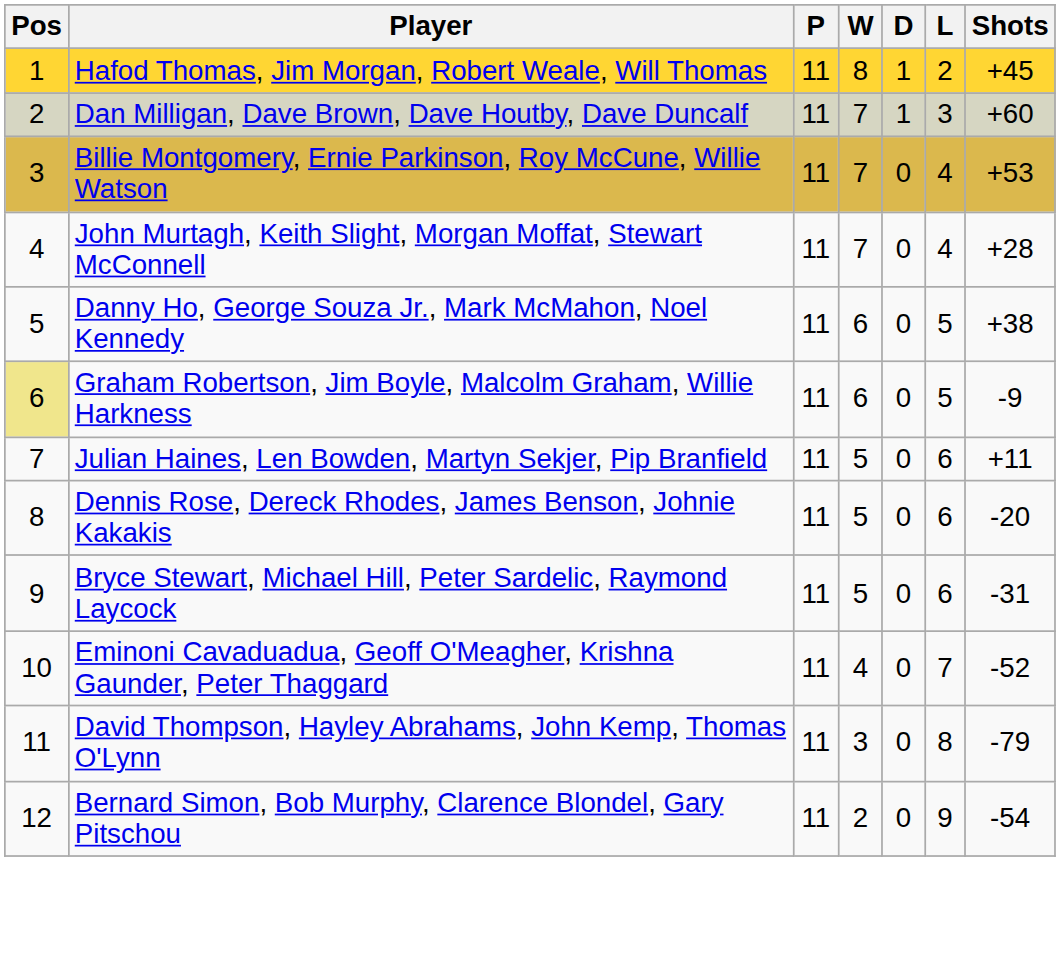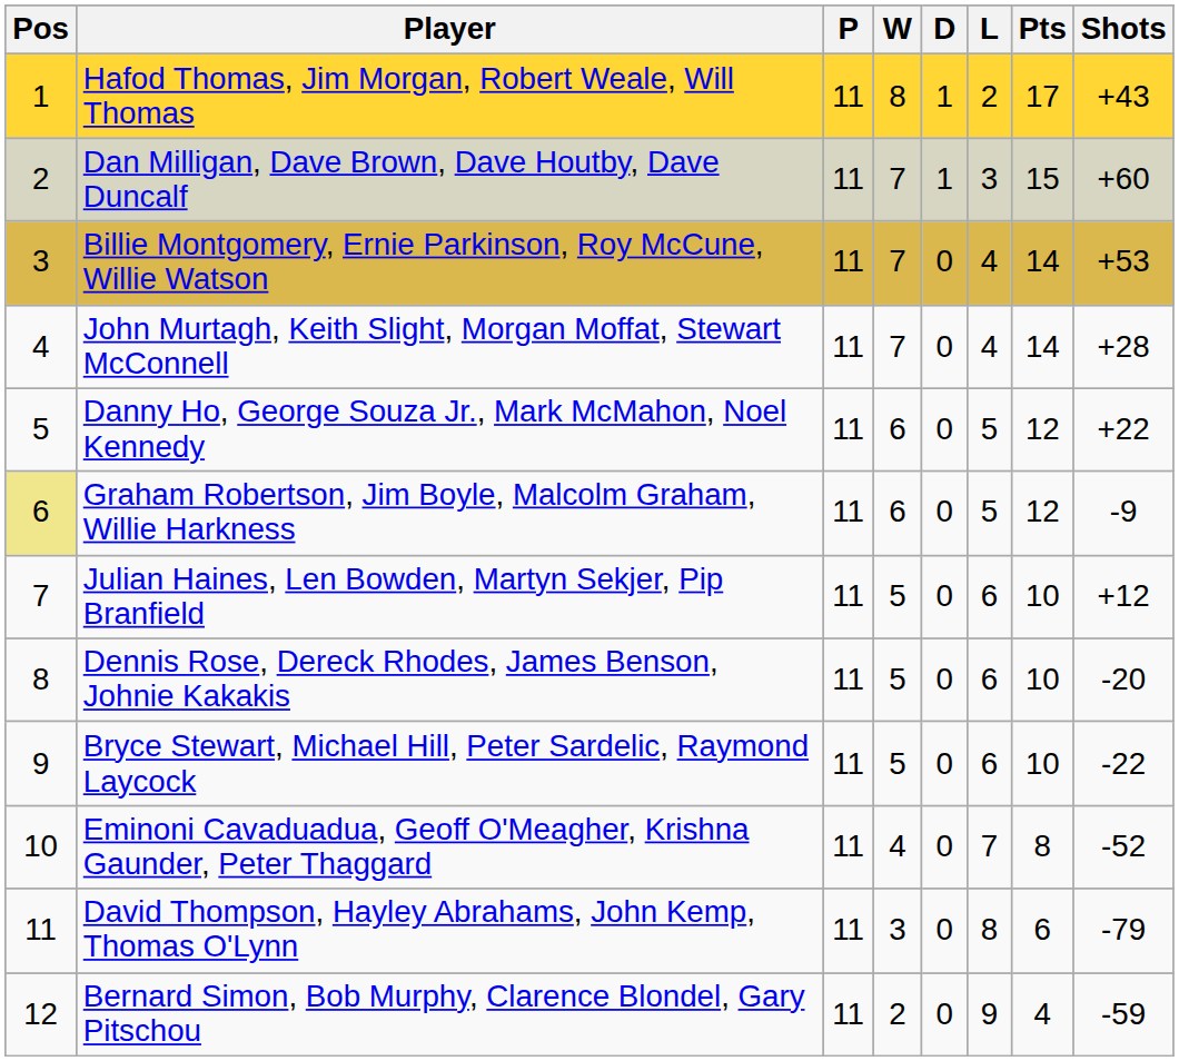 <table class="wikitable" style="font-size: 100%">
 <tr>
 <th width=20>Pos</th>
 <th width=600>Player</th>
 <th width=20>P</th>
 <th width=20>W</th>
 <th width=20>D</th>
 <th width=20>L</th>
+<th width=20>Pts</th>
 <th width=30>Shots</th>
 </tr>
 <tr align=center style="background: #FFD633;">
 <td>1</td>
 <td align="left"> <a href='#'>Hafod Thomas</a>, <a href='#'>Jim Morgan</a>, <a href='#'>Robert Weale</a>, <a href='#'>Will Thomas</a></td>
 <td>11</td>
 <td>8</td>
 <td>1</td>
 <td>2</td>
-<td>+45</td>
+<td>17</td>
+<td>+43</td>
 </tr>
 <tr align=center style="background: #D6D6C2;">
 <td>2</td>
 <td align="left"> <a href='#'>Dan Milligan</a>, <a href='#'>Dave Brown</a>, <a href='#'>Dave Houtby</a>, <a href='#'>Dave Duncalf</a></td>
 <td>11</td>
 <td>7</td>
 <td>1</td>
 <td>3</td>
+<td>15</td>
 <td>+60</td>
 </tr>
 <tr align=center style="background: #DBB84D;">
 <td>3</td>
 <td align="left"> <a href='#'>Billie Montgomery</a>, <a href='#'>Ernie Parkinson</a>, <a href='#'>Roy McCune</a>, <a href='#'>Willie Watson</a></td>
 <td>11</td>
 <td>7</td>
 <td>0</td>
 <td>4</td>
+<td>14</td>
 <td>+53</td>
 </tr>
 <tr align=center>
 <td>4</td>
 <td align="left"> <a href='#'>John Murtagh</a>, <a href='#'>Keith Slight</a>, <a href='#'>Morgan Moffat</a>, <a href='#'>Stewart McConnell</a></td>
 <td>11</td>
 <td>7</td>
 <td>0</td>
 <td>4</td>
+<td>14</td>
 <td>+28</td>
 </tr>
 <tr align=center>
 <td>5</td>
 <td align="left"> <a href='#'>Danny Ho</a>, <a href='#'>George Souza Jr.</a>, <a href='#'>Mark McMahon</a>, <a href='#'>Noel Kennedy</a></td>
 <td>11</td>
 <td>6</td>
 <td>0</td>
 <td>5</td>
-<td>+38</td>
+<td>12</td>
+<td>+22</td>
 </tr>
 <tr align=center>
 <td style="background: khaki;">6</td>
 <td align="left"> <a href='#'>Graham Robertson</a>, <a href='#'>Jim Boyle</a>, <a href='#'>Malcolm Graham</a>, <a href='#'>Willie Harkness</a></td>
 <td>11</td>
 <td>6</td>
 <td>0</td>
 <td>5</td>
+<td>12</td>
 <td>-9</td>
 </tr>
 <tr align=center>
 <td>7</td>
 <td align="left"> <a href='#'>Julian Haines</a>, <a href='#'>Len Bowden</a>, <a href='#'>Martyn Sekjer</a>, <a href='#'>Pip Branfield</a></td>
 <td>11</td>
 <td>5</td>
 <td>0</td>
 <td>6</td>
-<td>+11</td>
+<td>10</td>
+<td>+12</td>
 </tr>
 <tr align=center>
 <td>8</td>
 <td align="left"> <a href='#'>Dennis Rose</a>, <a href='#'>Dereck Rhodes</a>, <a href='#'>James Benson</a>, <a href='#'>Johnie Kakakis</a></td>
 <td>11</td>
 <td>5</td>
 <td>0</td>
 <td>6</td>
+<td>10</td>
 <td>-20</td>
 </tr>
 <tr align=center>
 <td>9</td>
 <td align="left"> <a href='#'>Bryce Stewart</a>, <a href='#'>Michael Hill</a>, <a href='#'>Peter Sardelic</a>, <a href='#'>Raymond Laycock</a></td>
 <td>11</td>
 <td>5</td>
 <td>0</td>
 <td>6</td>
-<td>-31</td>
+<td>10</td>
+<td>-22</td>
 </tr>
 <tr align=center>
 <td>10</td>
 <td align="left"> <a href='#'>Eminoni Cavaduadua</a>, <a href='#'>Geoff O'Meagher</a>, <a href='#'>Krishna Gaunder</a>, <a href='#'>Peter Thaggard</a></td>
 <td>11</td>
 <td>4</td>
 <td>0</td>
 <td>7</td>
+<td>8</td>
 <td>-52</td>
 </tr>
 <tr align=center>
 <td>11</td>
 <td align="left"> <a href='#'>David Thompson</a>, <a href='#'>Hayley Abrahams</a>, <a href='#'>John Kemp</a>, <a href='#'>Thomas O'Lynn</a></td>
 <td>11</td>
 <td>3</td>
 <td>0</td>
 <td>8</td>
+<td>6</td>
 <td>-79</td>
 </tr>
 <tr align=center>
 <td>12</td>
 <td align="left"> <a href='#'>Bernard Simon</a>, <a href='#'>Bob Murphy</a>, <a href='#'>Clarence Blondel</a>, <a href='#'>Gary Pitschou</a></td>
 <td>11</td>
 <td>2</td>
 <td>0</td>
 <td>9</td>
-<td>-54</td>
+<td>4</td>
+<td>-59</td>
 </tr>
 </table>
